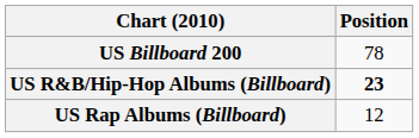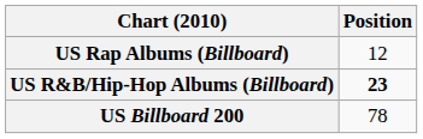 <table class="wikitable plainrowheaders sortable">
 <tr>
 <th align="left">Chart (2010)</th>
 <th align="left">Position</th>
 </tr>
 <tr>
-<th scope="row">US <em>Billboard</em> 200</th>
-<td align="center">78</td>
+<th scope="row">US Rap Albums (<em>Billboard</em>)</th>
+<td align="center">12</td>
 </tr>
 <tr>
 <th scope="row">US R&B/Hip-Hop Albums (<em>Billboard</em>)</th>
 <td align="center"><strong>23</strong></td>
 </tr>
 <tr>
-<th scope="row">US Rap Albums (<em>Billboard</em>)</th>
-<td align="center">12</td>
+<th scope="row">US <em>Billboard</em> 200</th>
+<td align="center">78</td>
 </tr>
 </table>
